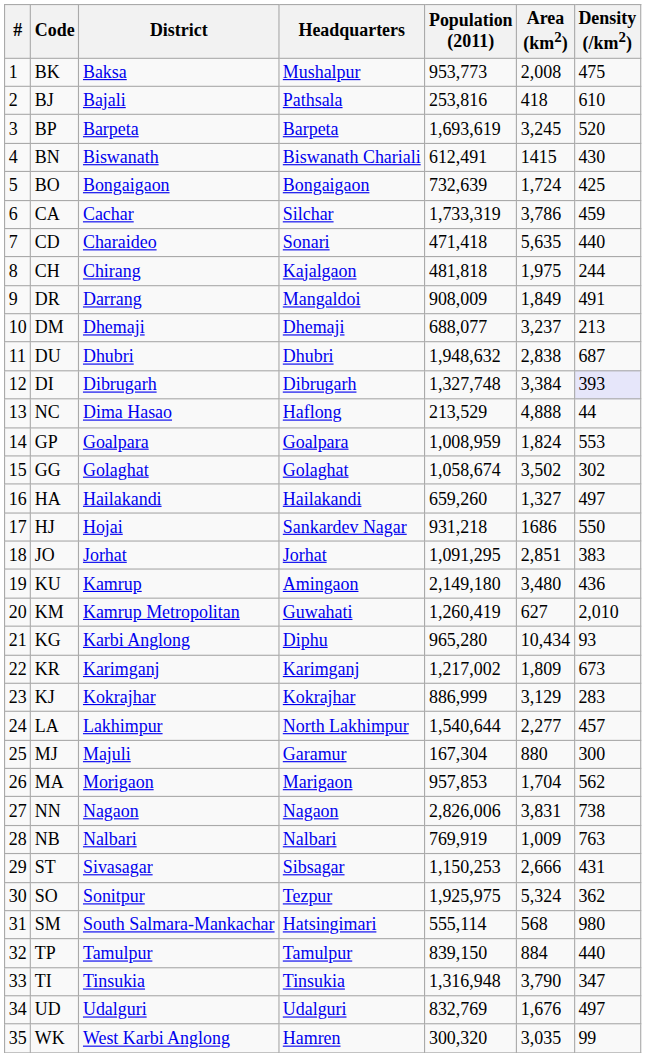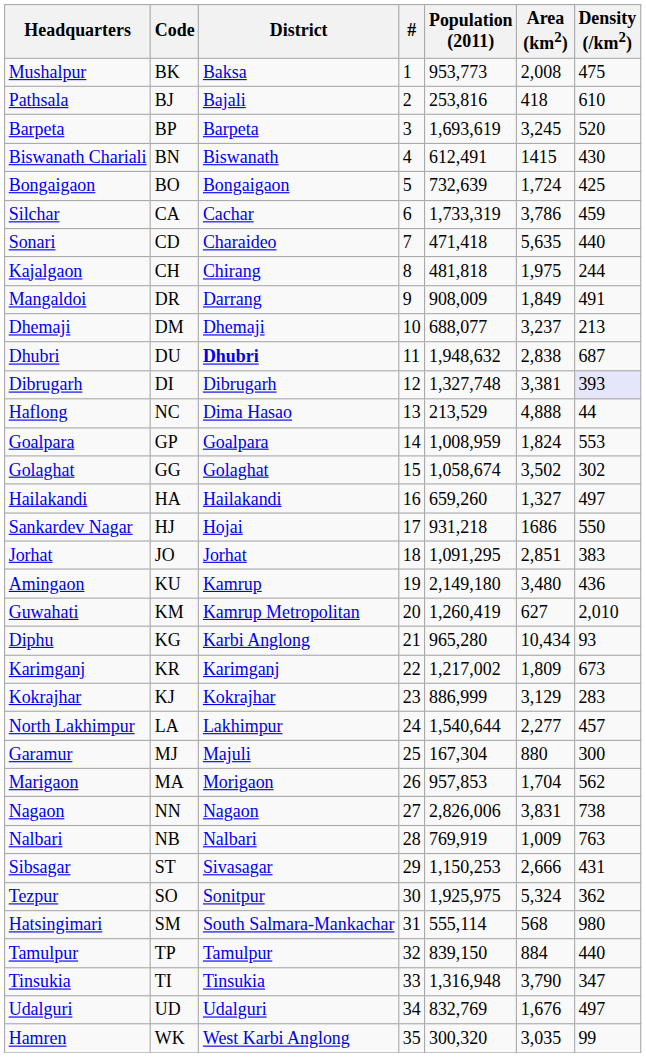 <table class="wikitable sortable">
 <tr>
-<th>#</th>
+<th>Headquarters</th>
 <th>Code</th>
 <th>District</th>
-<th>Headquarters</th>
+<th>#</th>
 <th>Population <br>(2011)</th>
 <th>Area <br>(km<sup>2</sup>)</th>
 <th>Density <br>(/km<sup>2</sup>)</th>
 </tr>
 <tr>
-<td>1</td>
+<td><a href='#'>Mushalpur</a></td>
 <td>BK</td>
 <td><a href='#'>Baksa</a></td>
-<td><a href='#'>Mushalpur</a></td>
+<td>1</td>
 <td> 953,773</td>
 <td> 2,008</td>
 <td> 475</td>
 </tr>
 <tr>
-<td>2</td>
+<td><a href='#'>Pathsala</a></td>
 <td>BJ</td>
 <td><a href='#'>Bajali</a></td>
-<td><a href='#'>Pathsala</a></td>
+<td>2</td>
 <td> 253,816</td>
 <td> 418</td>
 <td> 610</td>
 </tr>
 <tr>
-<td>3</td>
+<td><a href='#'>Barpeta</a></td>
 <td>BP</td>
 <td><a href='#'>Barpeta</a></td>
-<td><a href='#'>Barpeta</a></td>
+<td>3</td>
 <td> 1,693,619</td>
 <td> 3,245</td>
 <td> 520</td>
 </tr>
 <tr>
-<td>4</td>
+<td><a href='#'>Biswanath Chariali</a></td>
 <td>BN</td>
 <td><a href='#'>Biswanath</a></td>
-<td><a href='#'>Biswanath Chariali</a></td>
+<td>4</td>
 <td> 612,491</td>
 <td> 1415</td>
 <td> 430</td>
 </tr>
 <tr>
-<td>5</td>
+<td><a href='#'>Bongaigaon</a></td>
 <td>BO</td>
 <td><a href='#'>Bongaigaon</a></td>
-<td><a href='#'>Bongaigaon</a></td>
+<td>5</td>
 <td> 732,639</td>
 <td> 1,724</td>
 <td> 425</td>
 </tr>
 <tr>
-<td>6</td>
+<td><a href='#'>Silchar</a></td>
 <td>CA</td>
 <td><a href='#'>Cachar</a></td>
-<td><a href='#'>Silchar</a></td>
+<td>6</td>
 <td> 1,733,319</td>
 <td> 3,786</td>
 <td> 459</td>
 </tr>
 <tr>
-<td>7</td>
+<td><a href='#'>Sonari</a></td>
 <td>CD</td>
 <td><a href='#'>Charaideo</a></td>
-<td><a href='#'>Sonari</a></td>
+<td>7</td>
 <td> 471,418</td>
 <td> 5,635</td>
 <td>440</td>
 </tr>
 <tr>
-<td>8</td>
+<td><a href='#'>Kajalgaon</a></td>
 <td>CH</td>
 <td><a href='#'>Chirang</a></td>
-<td><a href='#'>Kajalgaon</a></td>
+<td>8</td>
 <td> 481,818</td>
 <td> 1,975</td>
 <td> 244</td>
 </tr>
 <tr>
-<td>9</td>
+<td><a href='#'>Mangaldoi</a></td>
 <td>DR</td>
 <td><a href='#'>Darrang</a></td>
-<td><a href='#'>Mangaldoi</a></td>
+<td>9</td>
 <td> 908,009</td>
 <td> 1,849</td>
 <td> 491</td>
 </tr>
 <tr>
-<td>10</td>
+<td><a href='#'>Dhemaji</a></td>
 <td>DM</td>
 <td><a href='#'>Dhemaji</a></td>
-<td><a href='#'>Dhemaji</a></td>
+<td>10</td>
 <td> 688,077</td>
 <td> 3,237</td>
 <td> 213</td>
 </tr>
 <tr>
+<td><a href='#'>Dhubri</a></td>
+<td>DU</td>
+<td><strong><a href='#'>Dhubri</a></strong></td>
 <td>11</td>
-<td>DU</td>
-<td><a href='#'>Dhubri</a></td>
-<td><a href='#'>Dhubri</a></td>
 <td> 1,948,632</td>
 <td> 2,838</td>
 <td> 687</td>
 </tr>
 <tr>
-<td>12</td>
+<td><a href='#'>Dibrugarh</a></td>
 <td>DI</td>
 <td><a href='#'>Dibrugarh</a></td>
-<td><a href='#'>Dibrugarh</a></td>
+<td>12</td>
 <td> 1,327,748</td>
-<td> 3,384</td>
+<td> 3,381</td>
 <td style="background: lavender;"> 393</td>
 </tr>
 <tr>
-<td>13</td>
+<td><a href='#'>Haflong</a></td>
 <td>NC</td>
 <td><a href='#'>Dima Hasao</a></td>
-<td><a href='#'>Haflong</a></td>
+<td>13</td>
 <td> 213,529</td>
 <td> 4,888</td>
 <td> 44</td>
 </tr>
 <tr>
-<td>14</td>
+<td><a href='#'>Goalpara</a></td>
 <td>GP</td>
 <td><a href='#'>Goalpara</a></td>
-<td><a href='#'>Goalpara</a></td>
+<td>14</td>
 <td> 1,008,959</td>
 <td> 1,824</td>
 <td> 553</td>
 </tr>
 <tr>
-<td>15</td>
+<td><a href='#'>Golaghat</a></td>
 <td>GG</td>
 <td><a href='#'>Golaghat</a></td>
-<td><a href='#'>Golaghat</a></td>
+<td>15</td>
 <td> 1,058,674</td>
 <td> 3,502</td>
 <td> 302</td>
 </tr>
 <tr>
-<td>16</td>
+<td><a href='#'>Hailakandi</a></td>
 <td>HA</td>
 <td><a href='#'>Hailakandi</a></td>
-<td><a href='#'>Hailakandi</a></td>
+<td>16</td>
 <td> 659,260</td>
 <td> 1,327</td>
 <td> 497</td>
 </tr>
 <tr>
-<td>17</td>
+<td><a href='#'>Sankardev Nagar</a></td>
 <td>HJ</td>
 <td><a href='#'>Hojai</a></td>
-<td><a href='#'>Sankardev Nagar</a></td>
+<td>17</td>
 <td> 931,218</td>
 <td> 1686</td>
 <td> 550</td>
 </tr>
 <tr>
-<td>18</td>
+<td><a href='#'>Jorhat</a></td>
 <td>JO</td>
 <td><a href='#'>Jorhat</a></td>
-<td><a href='#'>Jorhat</a></td>
+<td>18</td>
 <td> 1,091,295</td>
 <td> 2,851</td>
 <td> 383</td>
 </tr>
 <tr>
-<td>19</td>
+<td><a href='#'>Amingaon</a></td>
 <td>KU</td>
 <td><a href='#'>Kamrup</a></td>
-<td><a href='#'>Amingaon</a></td>
+<td>19</td>
 <td> 2,149,180</td>
 <td> 3,480</td>
 <td> 436</td>
 </tr>
 <tr>
-<td>20</td>
+<td><a href='#'>Guwahati</a></td>
 <td>KM</td>
 <td><a href='#'>Kamrup Metropolitan</a></td>
-<td><a href='#'>Guwahati</a></td>
+<td>20</td>
 <td> 1,260,419</td>
 <td> 627</td>
 <td> 2,010</td>
 </tr>
 <tr>
-<td>21</td>
+<td><a href='#'>Diphu</a></td>
 <td>KG</td>
 <td><a href='#'>Karbi Anglong</a></td>
-<td><a href='#'>Diphu</a></td>
+<td>21</td>
 <td> 965,280</td>
 <td> 10,434</td>
 <td> 93</td>
 </tr>
 <tr>
-<td>22</td>
+<td><a href='#'>Karimganj</a></td>
 <td>KR</td>
 <td><a href='#'>Karimganj</a></td>
-<td><a href='#'>Karimganj</a></td>
+<td>22</td>
 <td> 1,217,002</td>
 <td> 1,809</td>
 <td> 673</td>
 </tr>
 <tr>
-<td>23</td>
+<td><a href='#'>Kokrajhar</a></td>
 <td>KJ</td>
 <td><a href='#'>Kokrajhar</a></td>
-<td><a href='#'>Kokrajhar</a></td>
+<td>23</td>
 <td> 886,999</td>
 <td> 3,129</td>
 <td> 283</td>
 </tr>
 <tr>
-<td>24</td>
+<td><a href='#'>North Lakhimpur</a></td>
 <td>LA</td>
 <td><a href='#'>Lakhimpur</a></td>
-<td><a href='#'>North Lakhimpur</a></td>
+<td>24</td>
 <td> 1,540,644</td>
 <td> 2,277</td>
 <td> 457</td>
 </tr>
 <tr>
-<td>25</td>
+<td><a href='#'>Garamur</a></td>
 <td>MJ</td>
 <td><a href='#'>Majuli</a></td>
-<td><a href='#'>Garamur</a></td>
+<td>25</td>
 <td> 167,304</td>
 <td> 880</td>
 <td> 300</td>
 </tr>
 <tr>
-<td>26</td>
+<td><a href='#'>Marigaon</a></td>
 <td>MA</td>
 <td><a href='#'>Morigaon</a></td>
-<td><a href='#'>Marigaon</a></td>
+<td>26</td>
 <td> 957,853</td>
 <td> 1,704</td>
 <td> 562</td>
 </tr>
 <tr>
-<td>27</td>
+<td><a href='#'>Nagaon</a></td>
 <td>NN</td>
 <td><a href='#'>Nagaon</a></td>
-<td><a href='#'>Nagaon</a></td>
+<td>27</td>
 <td> 2,826,006</td>
 <td> 3,831</td>
 <td> 738</td>
 </tr>
 <tr>
-<td>28</td>
+<td><a href='#'>Nalbari</a></td>
 <td>NB</td>
 <td><a href='#'>Nalbari</a></td>
-<td><a href='#'>Nalbari</a></td>
+<td>28</td>
 <td> 769,919</td>
 <td> 1,009</td>
 <td> 763</td>
 </tr>
 <tr>
-<td>29</td>
+<td><a href='#'>Sibsagar</a></td>
 <td>ST</td>
 <td><a href='#'>Sivasagar</a></td>
-<td><a href='#'>Sibsagar</a></td>
+<td>29</td>
 <td> 1,150,253</td>
 <td> 2,666</td>
 <td> 431</td>
 </tr>
 <tr>
-<td>30</td>
+<td><a href='#'>Tezpur</a></td>
 <td>SO</td>
 <td><a href='#'>Sonitpur</a></td>
-<td><a href='#'>Tezpur</a></td>
+<td>30</td>
 <td> 1,925,975</td>
 <td> 5,324</td>
 <td> 362</td>
 </tr>
 <tr>
-<td>31</td>
+<td><a href='#'>Hatsingimari</a></td>
 <td>SM</td>
 <td><a href='#'>South Salmara-Mankachar</a></td>
-<td><a href='#'>Hatsingimari</a></td>
+<td>31</td>
 <td> 555,114</td>
 <td>568</td>
 <td>980</td>
 </tr>
 <tr>
-<td>32</td>
+<td><a href='#'>Tamulpur</a></td>
 <td>TP</td>
 <td><a href='#'>Tamulpur</a></td>
-<td><a href='#'>Tamulpur</a></td>
+<td>32</td>
 <td> 839,150</td>
 <td> 884</td>
 <td> 440</td>
 </tr>
 <tr>
-<td>33</td>
+<td><a href='#'>Tinsukia</a></td>
 <td>TI</td>
 <td><a href='#'>Tinsukia</a></td>
-<td><a href='#'>Tinsukia</a></td>
+<td>33</td>
 <td> 1,316,948</td>
 <td> 3,790</td>
 <td> 347</td>
 </tr>
 <tr>
-<td>34</td>
+<td><a href='#'>Udalguri</a></td>
 <td>UD</td>
 <td><a href='#'>Udalguri</a></td>
-<td><a href='#'>Udalguri</a></td>
+<td>34</td>
 <td> 832,769</td>
 <td> 1,676</td>
 <td> 497</td>
 </tr>
 <tr>
-<td>35</td>
+<td><a href='#'>Hamren</a></td>
 <td>WK</td>
 <td><a href='#'>West Karbi Anglong</a></td>
-<td><a href='#'>Hamren</a></td>
+<td>35</td>
 <td> 300,320</td>
 <td>3,035</td>
 <td>99</td>
 </tr>
 </table>
